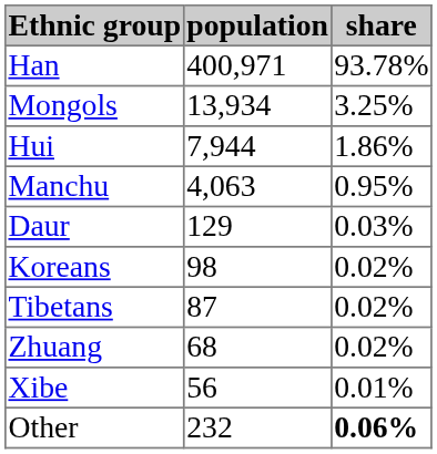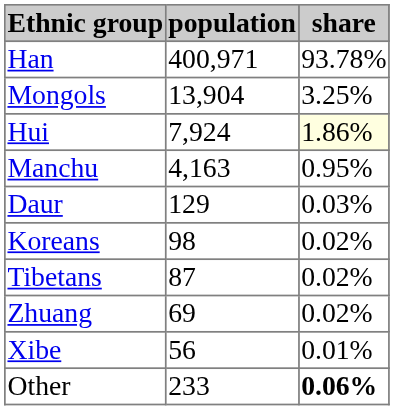 <table border=1 style="border-collapse: collapse;">
 <tr bgcolor=cccccc>
 <th>Ethnic group</th>
 <th>population</th>
 <th>share</th>
 </tr>
 <tr>
 <td><a href='#'>Han</a></td>
 <td>400,971</td>
 <td>93.78%</td>
 </tr>
 <tr>
 <td><a href='#'>Mongols</a></td>
-<td>13,934</td>
+<td>13,904</td>
 <td>3.25%</td>
 </tr>
 <tr>
 <td><a href='#'>Hui</a></td>
-<td>7,944</td>
-<td>1.86%</td>
+<td>7,924</td>
+<td style="background: lightyellow;">1.86%</td>
 </tr>
 <tr>
 <td><a href='#'>Manchu</a></td>
-<td>4,063</td>
+<td>4,163</td>
 <td>0.95%</td>
 </tr>
 <tr>
 <td><a href='#'>Daur</a></td>
 <td>129</td>
 <td>0.03%</td>
 </tr>
 <tr>
 <td><a href='#'>Koreans</a></td>
 <td>98</td>
 <td>0.02%</td>
 </tr>
 <tr>
 <td><a href='#'>Tibetans</a></td>
 <td>87</td>
 <td>0.02%</td>
 </tr>
 <tr>
 <td><a href='#'>Zhuang</a></td>
-<td>68</td>
+<td>69</td>
 <td>0.02%</td>
 </tr>
 <tr>
 <td><a href='#'>Xibe</a></td>
 <td>56</td>
 <td>0.01%</td>
 </tr>
 <tr>
 <td>Other</td>
-<td>232</td>
+<td>233</td>
 <td><strong>0.06%</strong></td>
 </tr>
 </table>
